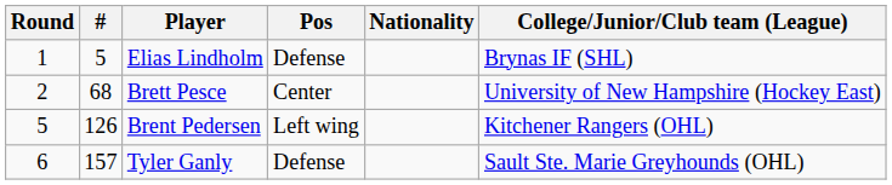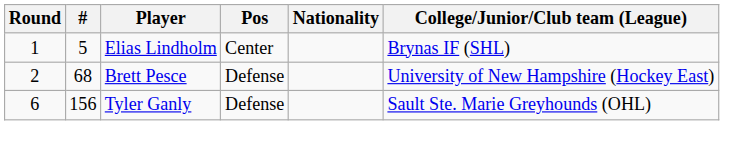 <table class="wikitable">
 <tr>
 <th>Round</th>
 <th>#</th>
 <th>Player</th>
 <th>Pos</th>
 <th>Nationality</th>
 <th>College/Junior/Club team (League)</th>
 </tr>
 <tr>
 <td style="text-align:center">1</td>
 <td style="text-align:center">5</td>
 <td><a href='#'>Elias Lindholm</a></td>
-<td>Defense</td>
+<td>Center</td>
 <td></td>
 <td><a href='#'>Brynas IF</a> (<a href='#'>SHL</a>)</td>
 </tr>
 <tr>
 <td style="text-align:center">2</td>
 <td style="text-align:center">68</td>
 <td><a href='#'>Brett Pesce</a></td>
-<td>Center</td>
+<td>Defense</td>
 <td></td>
 <td><a href='#'>University of New Hampshire</a> (<a href='#'>Hockey East</a>)</td>
 </tr>
 <tr>
-<td style="text-align:center">5</td>
-<td style="text-align:center">126</td>
-<td><a href='#'>Brent Pedersen</a></td>
-<td>Left wing</td>
-<td></td>
-<td><a href='#'>Kitchener Rangers</a> (<a href='#'>OHL</a>)</td>
-</tr>
-<tr>
 <td style="text-align:center">6</td>
-<td style="text-align:center">157</td>
+<td style="text-align:center">156</td>
 <td><a href='#'>Tyler Ganly</a></td>
 <td>Defense</td>
 <td></td>
 <td><a href='#'>Sault Ste. Marie Greyhounds</a> (OHL)</td>
 </tr>
 </table>
